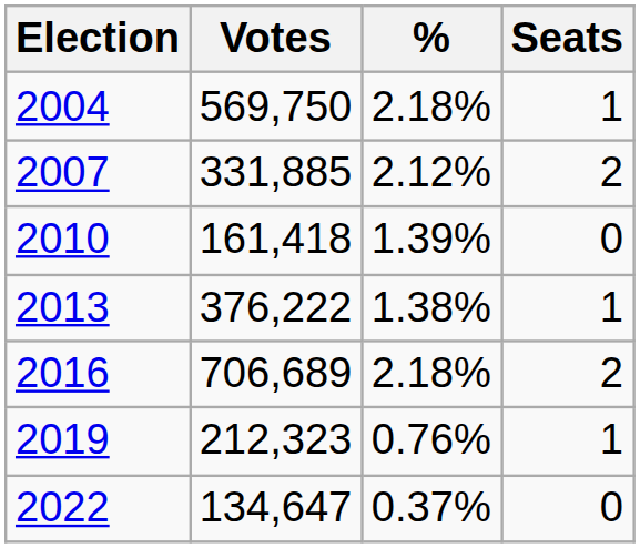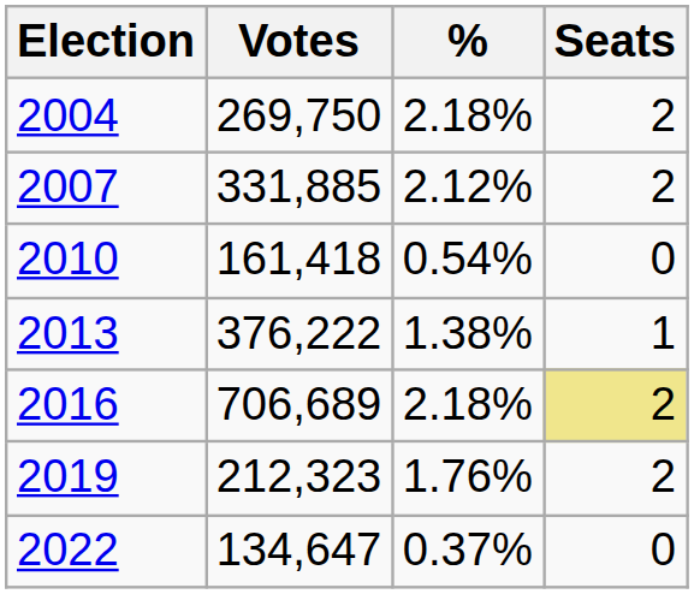 <table class=wikitable style="text-align:right">
 <tr>
 <th>Election</th>
 <th>Votes</th>
 <th>%</th>
 <th>Seats</th>
 </tr>
 <tr>
 <td align=left><a href='#'>2004</a></td>
-<td>569,750</td>
+<td>269,750</td>
 <td>2.18%</td>
-<td>1</td>
+<td>2</td>
 </tr>
 <tr>
 <td align=left><a href='#'>2007</a></td>
 <td>331,885</td>
 <td>2.12%</td>
 <td>2</td>
 </tr>
 <tr>
 <td align=left><a href='#'>2010</a></td>
 <td>161,418</td>
-<td>1.39%</td>
+<td>0.54%</td>
 <td>0</td>
 </tr>
 <tr>
 <td align=left><a href='#'>2013</a></td>
 <td>376,222</td>
 <td>1.38%</td>
 <td>1</td>
 </tr>
 <tr>
 <td align=left><a href='#'>2016</a></td>
 <td>706,689</td>
 <td>2.18%</td>
-<td>2</td>
+<td style="background: khaki;">2</td>
 </tr>
 <tr>
 <td align=left><a href='#'>2019</a></td>
 <td>212,323</td>
-<td>0.76%</td>
-<td>1</td>
+<td>1.76%</td>
+<td>2</td>
 </tr>
 <tr>
 <td align=left><a href='#'>2022</a></td>
 <td>134,647</td>
 <td>0.37%</td>
 <td>0</td>
 </tr>
 </table>
